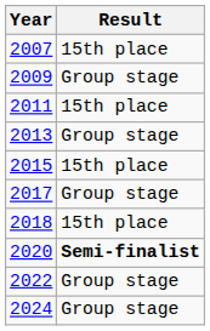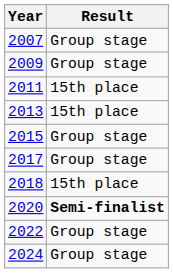 <table class="wikitable">
 <tr>
 <th>Year</th>
 <th>Result</th>
 </tr>
 <tr>
 <td> <a href='#'>2007</a></td>
-<td>15th place</td>
+<td>Group stage</td>
 </tr>
 <tr>
 <td> <a href='#'>2009</a></td>
 <td>Group stage</td>
 </tr>
 <tr>
 <td> <a href='#'>2011</a></td>
 <td>15th place</td>
 </tr>
 <tr>
 <td> <a href='#'>2013</a></td>
-<td>Group stage</td>
+<td>15th place</td>
 </tr>
 <tr>
 <td> <a href='#'>2015</a></td>
-<td>15th place</td>
+<td>Group stage</td>
 </tr>
 <tr>
 <td> <a href='#'>2017</a></td>
 <td>Group stage</td>
 </tr>
 <tr>
 <td> <a href='#'>2018</a></td>
 <td>15th place</td>
 </tr>
 <tr>
 <td> <a href='#'>2020</a></td>
 <td><strong> Semi-finalist</strong></td>
 </tr>
 <tr>
 <td> <a href='#'>2022</a></td>
 <td>Group stage</td>
 </tr>
 <tr>
 <td> <a href='#'>2024</a></td>
 <td>Group stage</td>
 </tr>
 </table>
